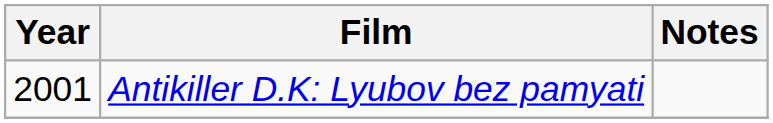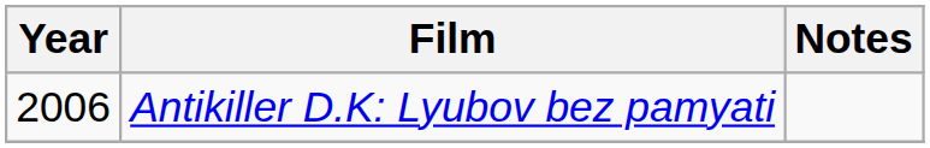 <table class="wikitable sortable">
 <tr>
 <th>Year</th>
 <th>Film</th>
 <th class=unsortable>Notes</th>
 </tr>
 <tr>
-<td>2001</td>
+<td>2006</td>
 <td><em><a href='#'>Antikiller D.K: Lyubov bez pamyati</a></em></td>
 <td></td>
 </tr>
 <tr>
 </tr>
 </table>
